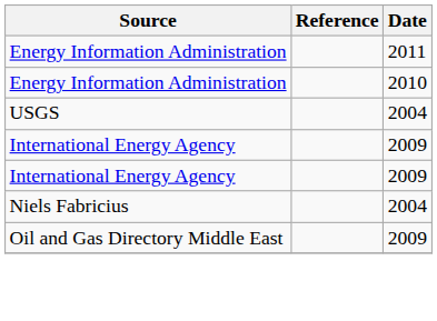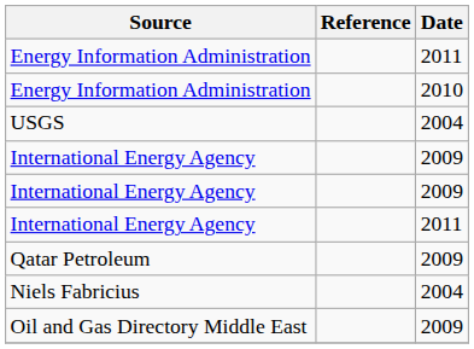 <table class="wikitable sortable">
 <tr>
 <th>Source</th>
 <th>Reference</th>
 <th>Date</th>
 </tr>
 <tr>
 <td><a href='#'>Energy Information Administration</a></td>
 <td></td>
 <td>2011</td>
 </tr>
 <tr>
 <td><a href='#'>Energy Information Administration</a></td>
 <td></td>
 <td>2010</td>
 </tr>
 <tr>
 <td>USGS</td>
 <td></td>
 <td>2004</td>
 </tr>
 <tr>
 <td><a href='#'>International Energy Agency</a></td>
 <td></td>
 <td>2009</td>
 </tr>
 <tr>
 <td><a href='#'>International Energy Agency</a></td>
 <td></td>
 <td>2009</td>
 </tr>
 <tr>
+<td><a href='#'>International Energy Agency</a></td>
+<td></td>
+<td>2011</td>
+</tr>
+<tr>
+<td>Qatar Petroleum</td>
+<td></td>
+<td>2009</td>
+</tr>
+<tr>
 <td>Niels Fabricius</td>
 <td></td>
 <td>2004</td>
 </tr>
 <tr>
 <td>Oil and Gas Directory Middle East</td>
 <td></td>
 <td>2009</td>
 </tr>
 <tr>
 </tr>
 </table>
